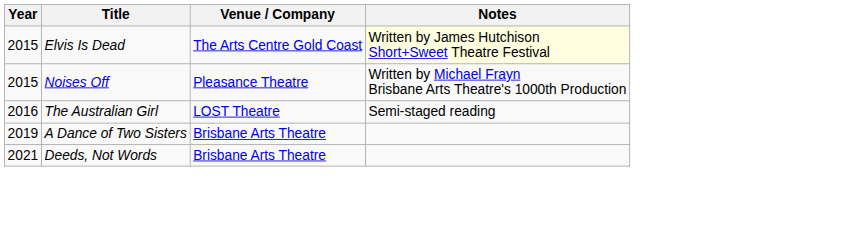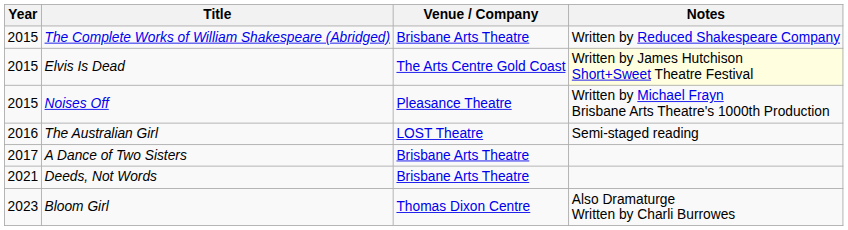 <table class="wikitable sortable">
 <tr>
 <th>Year</th>
 <th>Title</th>
 <th>Venue / Company</th>
 <th class="unsortable">Notes</th>
+</tr>
+<tr>
+<td>2015</td>
+<td><em><a href='#'>The Complete Works of William Shakespeare (Abridged)</a></em></td>
+<td><a href='#'>Brisbane Arts Theatre</a></td>
+<td>Written by <a href='#'>Reduced Shakespeare Company</a></td>
 </tr>
 <tr>
 <td>2015</td>
 <td><em>Elvis Is Dead</em></td>
 <td><a href='#'>The Arts Centre Gold Coast</a></td>
 <td style="background: lightyellow;">Written by James Hutchison <br><a href='#'>Short+Sweet</a> Theatre Festival</td>
 </tr>
 <tr>
 <td>2015</td>
 <td><em><a href='#'>Noises Off</a></em></td>
 <td><a href='#'>Pleasance Theatre</a></td>
 <td>Written by <a href='#'>Michael Frayn</a> <br>Brisbane Arts Theatre's 1000th Production</td>
 </tr>
 <tr>
 <td>2016</td>
 <td><em>The Australian Girl</em></td>
 <td><a href='#'>LOST Theatre</a></td>
 <td>Semi-staged reading</td>
 </tr>
 <tr>
-<td>2019</td>
+<td>2017</td>
 <td><em>A Dance of Two Sisters</em></td>
 <td><a href='#'>Brisbane Arts Theatre</a></td>
 <td></td>
 </tr>
 <tr>
 <td>2021</td>
 <td><em>Deeds, Not Words</em></td>
 <td><a href='#'>Brisbane Arts Theatre</a></td>
 <td></td>
 </tr>
+<tr>
+<td>2023</td>
+<td><em>Bloom Girl</em></td>
+<td><a href='#'>Thomas Dixon Centre</a></td>
+<td>Also Dramaturge <br>Written by Charli Burrowes</td>
+</tr>
 </table>
